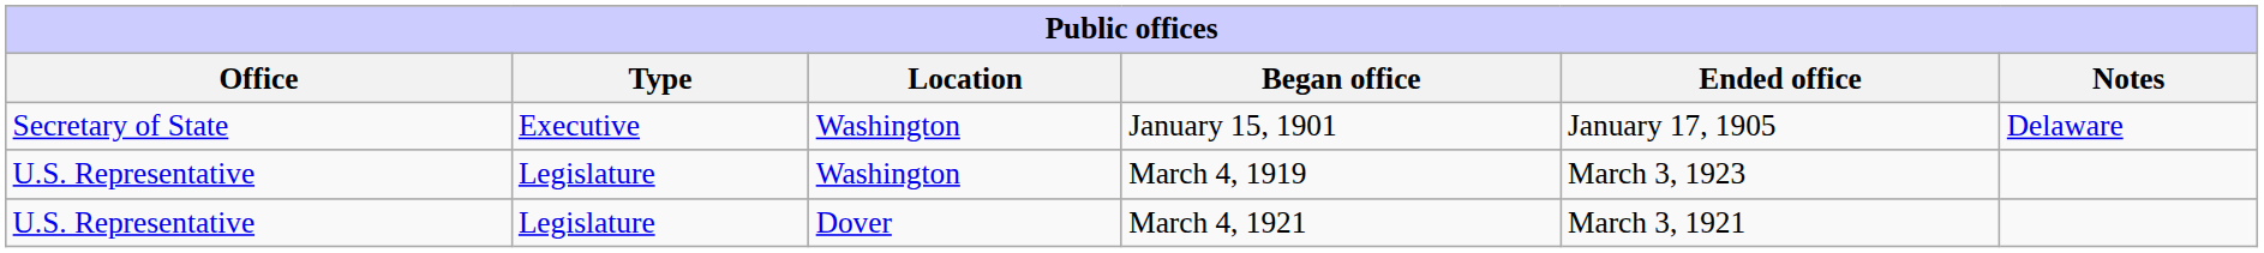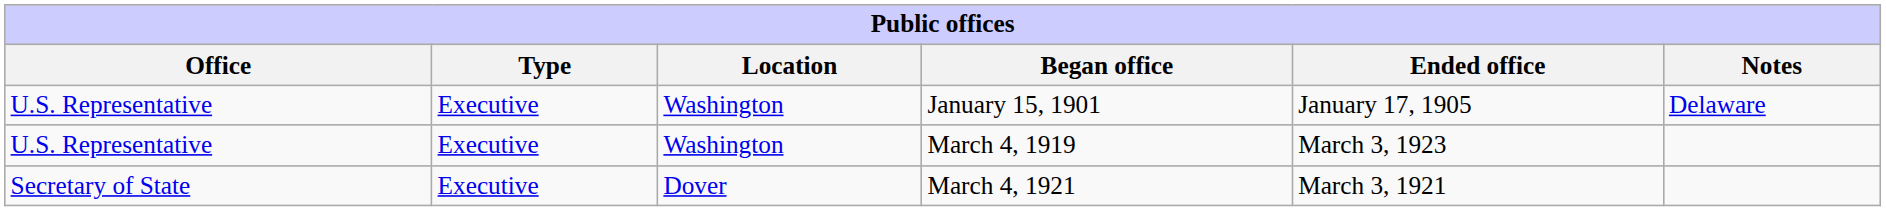 <table class=wikitable style="width: 94%" style="text-align: center;" align="center">
 <tr bgcolor=#cccccc>
 <th colspan=7 style="background: #ccccff;">Public offices</th>
 </tr>
 <tr>
 <th><strong>Office</strong></th>
 <th><strong>Type</strong></th>
 <th><strong>Location</strong></th>
 <th><strong>Began office</strong></th>
 <th><strong>Ended office</strong></th>
 <th><strong>Notes</strong></th>
 </tr>
 <tr>
-<td><a href='#'>Secretary of State</a></td>
+<td><a href='#'>U.S. Representative</a></td>
 <td><a href='#'>Executive</a></td>
 <td><a href='#'>Washington</a></td>
 <td>January 15, 1901</td>
 <td>January 17, 1905</td>
 <td><a href='#'>Delaware</a></td>
 </tr>
 <tr>
 <td><a href='#'>U.S. Representative</a></td>
-<td><a href='#'>Legislature</a></td>
+<td><a href='#'>Executive</a></td>
 <td><a href='#'>Washington</a></td>
 <td>March 4, 1919</td>
 <td>March 3, 1923</td>
 <td></td>
 </tr>
 <tr>
-<td><a href='#'>U.S. Representative</a></td>
-<td><a href='#'>Legislature</a></td>
+<td><a href='#'>Secretary of State</a></td>
+<td><a href='#'>Executive</a></td>
 <td><a href='#'>Dover</a></td>
 <td>March 4, 1921</td>
 <td>March 3, 1921</td>
 <td></td>
 </tr>
 </table>
